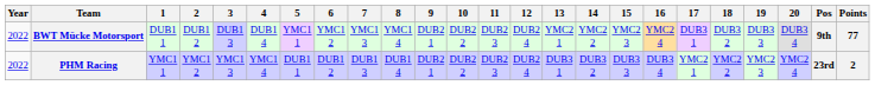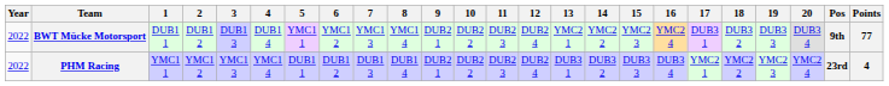 <table class="wikitable" style="text-align:center; font-size:85%">
 <tr>
 <th>Year</th>
 <th>Team</th>
 <th>1</th>
 <th>2</th>
 <th>3</th>
 <th>4</th>
 <th>5</th>
 <th>6</th>
 <th>7</th>
 <th>8</th>
 <th>9</th>
 <th>10</th>
 <th>11</th>
 <th>12</th>
 <th>13</th>
 <th>14</th>
 <th>15</th>
 <th>16</th>
 <th>17</th>
 <th>18</th>
 <th>19</th>
 <th>20</th>
 <th>Pos</th>
 <th>Points</th>
 </tr>
 <tr>
 <td><a href='#'>2022</a></td>
 <th nowrap><a href='#'>BWT Mücke Motorsport</a></th>
 <td style="background:#DFFFDF;"><a href='#'>DUB1<br>1</a><br></td>
 <td style="background:#DFFFDF;"><a href='#'>DUB1<br>2</a><br></td>
 <td style="background:#CFCFFF;"><a href='#'>DUB1<br>3</a><br></td>
 <td style="background:#DFFFDF;"><a href='#'>DUB1<br>4</a><br></td>
 <td style="background:#EFCFFF;"><a href='#'>YMC1<br>1</a><br></td>
 <td style="background:#DFFFDF;"><a href='#'>YMC1<br>2</a><br></td>
 <td style="background:#DFFFDF;"><a href='#'>YMC1<br>3</a><br></td>
 <td style="background:#DFFFDF;"><a href='#'>YMC1<br>4</a><br></td>
 <td style="background:#DFFFDF;"><a href='#'>DUB2<br>1</a><br></td>
 <td style="background:#DFFFDF;"><a href='#'>DUB2<br>2</a><br></td>
 <td style="background:#DFFFDF;"><a href='#'>DUB2<br>3</a><br></td>
 <td style="background:#DFFFDF;"><a href='#'>DUB2<br>4</a><br></td>
 <td style="background:#DFFFDF;"><a href='#'>YMC2<br>1</a><br></td>
 <td style="background:#DFFFDF;"><a href='#'>YMC2<br>2</a><br></td>
 <td style="background:#DFFFDF;"><a href='#'>YMC2<br>3</a><br></td>
 <td style="background:#FFDF9F;"><a href='#'>YMC2<br>4</a><br></td>
 <td style="background:#EFCFFF;"><a href='#'>DUB3<br>1</a><br></td>
 <td style="background:#DFFFDF;"><a href='#'>DUB3<br>2</a><br></td>
 <td style="background:#DFFFDF;"><a href='#'>DUB3<br>3</a><br></td>
 <td style="background:#DFDFDF;"><a href='#'>DUB3<br>4</a><br></td>
 <th>9th</th>
 <th>77</th>
 </tr>
 <tr>
 <td><a href='#'>2022</a></td>
 <th nowrap><a href='#'>PHM Racing</a></th>
 <td style="background:#CFCFFF;"><a href='#'>YMC1<br>1</a><br></td>
 <td style="background:#CFCFFF;"><a href='#'>YMC1<br>2</a><br></td>
 <td style="background:#CFCFFF;"><a href='#'>YMC1<br>3</a><br></td>
 <td style="background:#CFCFFF;"><a href='#'>YMC1<br>4</a><br></td>
 <td style="background:#CFCFFF;"><a href='#'>DUB1<br>1</a><br></td>
 <td style="background:#CFCFFF;"><a href='#'>DUB1<br>2</a><br></td>
 <td style="background:#CFCFFF;"><a href='#'>DUB1<br>3</a><br></td>
 <td style="background:#CFCFFF;"><a href='#'>DUB1<br>4</a><br></td>
 <td style="background:#CFCFFF;"><a href='#'>DUB2<br>1</a><br></td>
 <td style="background:#CFCFFF;"><a href='#'>DUB2<br>2</a><br></td>
 <td style="background:#CFCFFF;"><a href='#'>DUB2<br>3</a><br></td>
 <td style="background:#CFCFFF;"><a href='#'>DUB2<br>4</a><br></td>
 <td style="background:#CFCFFF;"><a href='#'>DUB3<br>1</a><br></td>
 <td style="background:#CFCFFF;"><a href='#'>DUB3<br>2</a><br></td>
 <td style="background:#CFCFFF;"><a href='#'>DUB3<br>3</a><br></td>
 <td style="background:#CFCFFF;"><a href='#'>DUB3<br>4</a><br></td>
 <td style="background:#DFFFDF;"><a href='#'>YMC2<br>1</a><br></td>
 <td style="background:#CFCFFF;"><a href='#'>YMC2<br>2</a><br></td>
 <td style="background:#DFFFDF;"><a href='#'>YMC2<br>3</a><br></td>
 <td style="background:#CFCFFF;"><a href='#'>YMC2<br>4</a><br></td>
 <th>23rd</th>
-<th>2</th>
+<th>4</th>
 </tr>
 </table>
